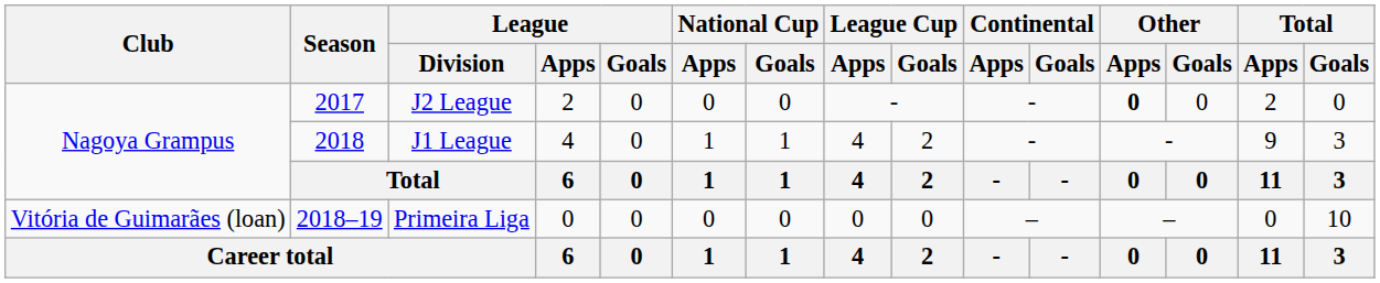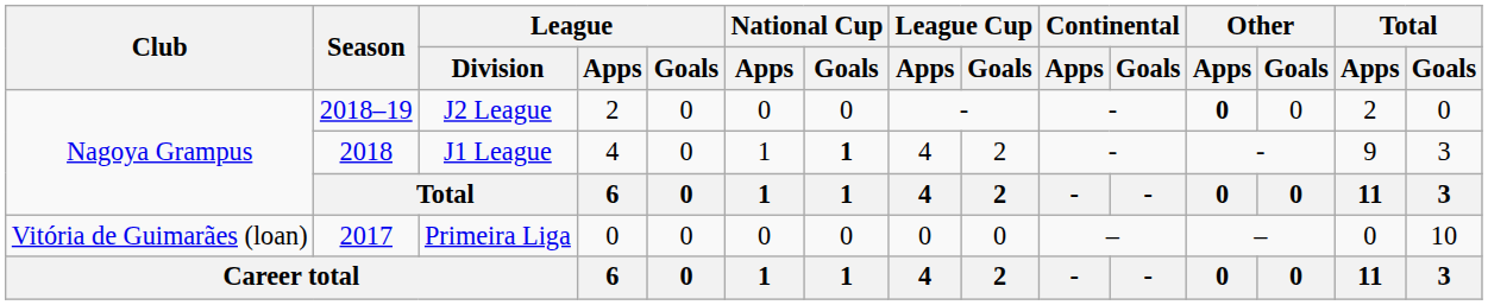 <table class="wikitable" style="text-align: center">
 <tr>
 <th rowspan="2">Club</th>
 <th rowspan="2">Season</th>
 <th colspan="3">League</th>
 <th colspan="2">National Cup</th>
 <th colspan="2">League Cup</th>
 <th colspan="2">Continental</th>
 <th colspan="2">Other</th>
 <th colspan="2">Total</th>
 </tr>
 <tr>
 <th>Division</th>
 <th>Apps</th>
 <th>Goals</th>
 <th>Apps</th>
 <th>Goals</th>
 <th>Apps</th>
 <th>Goals</th>
 <th>Apps</th>
 <th>Goals</th>
 <th>Apps</th>
 <th>Goals</th>
 <th>Apps</th>
 <th>Goals</th>
 </tr>
 <tr>
 <td rowspan="3"><a href='#'>Nagoya Grampus</a></td>
-<td><a href='#'>2017</a></td>
+<td><a href='#'>2018–19</a></td>
 <td><a href='#'>J2 League</a></td>
 <td>2</td>
 <td>0</td>
 <td>0</td>
 <td>0</td>
 <td colspan="2">-</td>
 <td colspan="2">-</td>
 <td><strong>0</strong></td>
 <td>0</td>
 <td>2</td>
 <td>0</td>
 </tr>
 <tr>
 <td><a href='#'>2018</a></td>
 <td><a href='#'>J1 League</a></td>
 <td>4</td>
 <td>0</td>
 <td>1</td>
-<td>1</td>
+<td><strong>1</strong></td>
 <td>4</td>
 <td>2</td>
 <td colspan="2">-</td>
 <td colspan="2">-</td>
 <td>9</td>
 <td>3</td>
 </tr>
 <tr>
 <th colspan="2">Total</th>
 <th>6</th>
 <th>0</th>
 <th>1</th>
 <th>1</th>
 <th>4</th>
 <th>2</th>
 <th>-</th>
 <th>-</th>
 <th>0</th>
 <th>0</th>
 <th>11</th>
 <th>3</th>
 </tr>
 <tr>
 <td><a href='#'>Vitória de Guimarães</a> (loan)</td>
-<td><a href='#'>2018–19</a></td>
+<td><a href='#'>2017</a></td>
 <td><a href='#'>Primeira Liga</a></td>
 <td>0</td>
 <td>0</td>
 <td>0</td>
 <td>0</td>
 <td>0</td>
 <td>0</td>
 <td colspan="2">–</td>
 <td colspan="2">–</td>
 <td>0</td>
 <td>10</td>
 </tr>
 <tr>
 <th colspan="3">Career total</th>
 <th>6</th>
 <th>0</th>
 <th>1</th>
 <th>1</th>
 <th>4</th>
 <th>2</th>
 <th>-</th>
 <th>-</th>
 <th>0</th>
 <th>0</th>
 <th>11</th>
 <th>3</th>
 </tr>
 </table>
